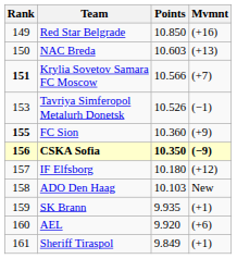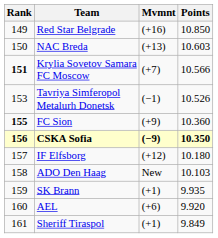 <table class="wikitable" style="text-align: center;">
 <tr>
 <th>Rank</th>
 <th>Team</th>
+<th>Mvmnt</th>
 <th>Points</th>
-<th>Mvmnt</th>
 </tr>
 <tr>
 <td>149</td>
 <td align=left> <a href='#'>Red Star Belgrade</a></td>
+<td align=left> (+16)</td>
 <td align=left>10.850</td>
-<td align=left> (+16)</td>
 </tr>
 <tr>
 <td>150</td>
 <td align=left> <a href='#'>NAC Breda</a></td>
+<td align=left> (+13)</td>
 <td align=left>10.603</td>
-<td align=left> (+13)</td>
 </tr>
 <tr>
 <td><strong>151</strong></td>
 <td align=left> <a href='#'>Krylia Sovetov Samara</a><br> <a href='#'>FC Moscow</a></td>
+<td align=left> (+7)</td>
 <td align=left>10.566</td>
-<td align=left> (+7)</td>
 </tr>
 <tr>
 <td>153</td>
 <td align=left> <a href='#'>Tavriya Simferopol</a><br> <a href='#'>Metalurh Donetsk</a></td>
+<td align=left> (−1)</td>
 <td align=left>10.526</td>
-<td align=left> (−1)</td>
 </tr>
 <tr>
 <td><strong>155</strong></td>
 <td align=left> <a href='#'>FC Sion</a></td>
+<td align=left> (+9)</td>
 <td align=left>10.360</td>
-<td align=left> (+9)</td>
 </tr>
 <tr bgcolor="ffffcc">
 <td><strong>156</strong></td>
 <td align=left> <strong>CSKA Sofia</strong></td>
+<td align=left> <strong>(−9)</strong></td>
 <td align=left><strong>10.350</strong></td>
-<td align=left> <strong>(−9)</strong></td>
 </tr>
 <tr>
 <td>157</td>
 <td align=left> <a href='#'>IF Elfsborg</a></td>
+<td align=left> (+12)</td>
 <td align=left>10.180</td>
-<td align=left> (+12)</td>
 </tr>
 <tr>
 <td>158</td>
 <td align=left> <a href='#'>ADO Den Haag</a></td>
+<td align=left>New</td>
 <td align=left>10.103</td>
-<td align=left>New</td>
 </tr>
 <tr>
 <td>159</td>
 <td align=left> <a href='#'>SK Brann</a></td>
+<td align=left> (+1)</td>
 <td align=left>9.935</td>
-<td align=left> (+1)</td>
 </tr>
 <tr>
 <td>160</td>
 <td align=left> <a href='#'>AEL</a></td>
+<td align=left> (+6)</td>
 <td align=left>9.920</td>
-<td align=left> (+6)</td>
 </tr>
 <tr>
 <td>161</td>
 <td align=left> <a href='#'>Sheriff Tiraspol</a></td>
+<td align=left> (+1)</td>
 <td align=left>9.849</td>
-<td align=left> (+1)</td>
 </tr>
 </table>
